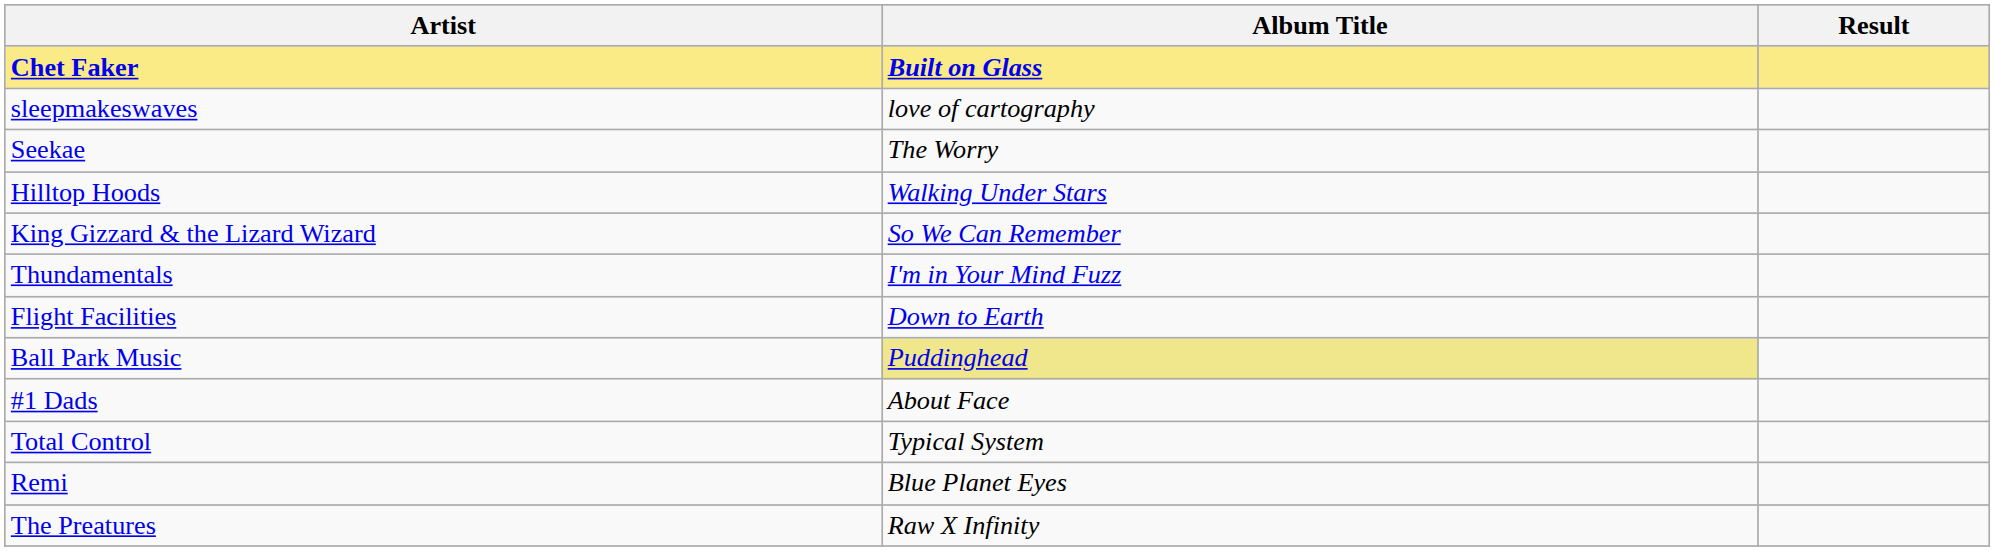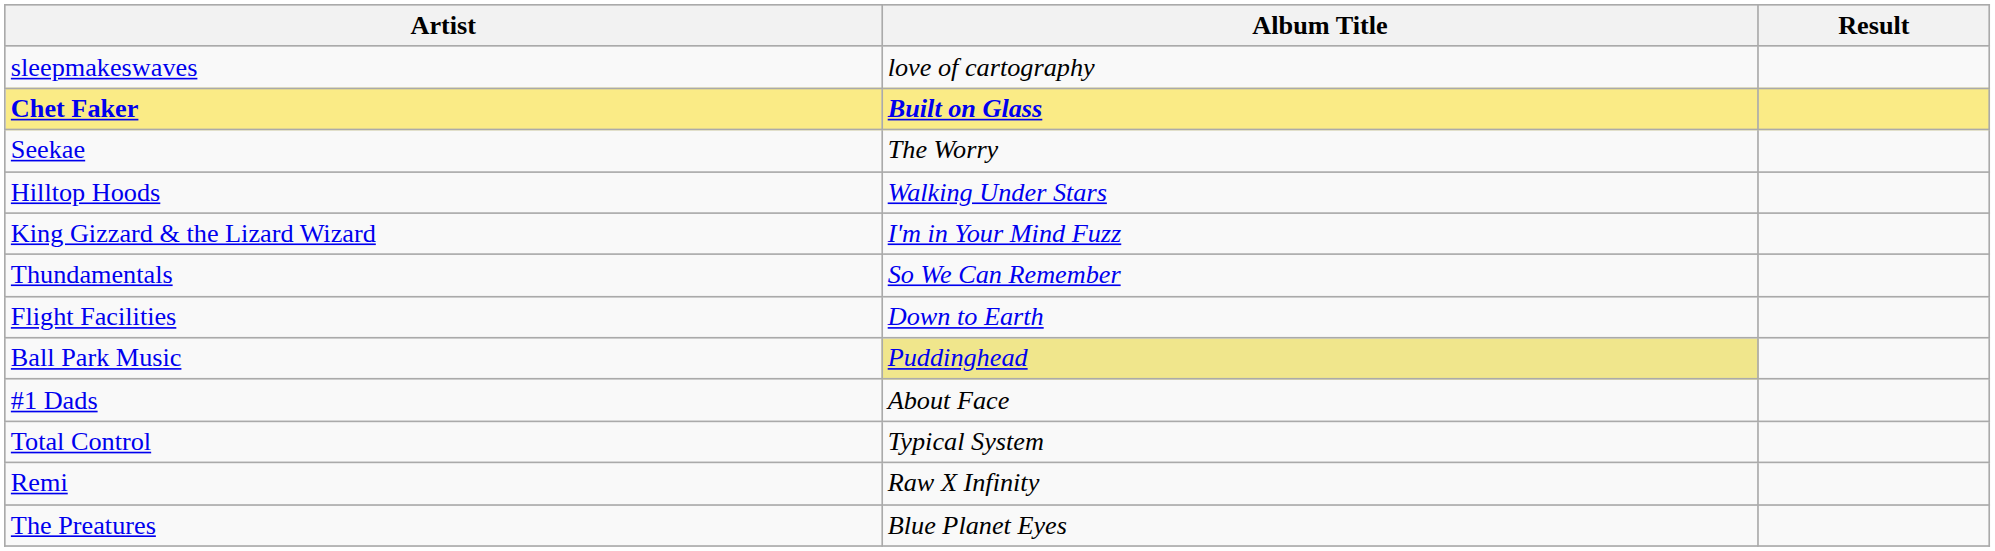 <table class="sortable wikitable">
 <tr>
 <th width="19%">Artist</th>
 <th width="19%">Album Title</th>
 <th width="5%">Result</th>
 </tr>
+<tr>
+<td><a href='#'>sleepmakeswaves</a></td>
+<td><em>love of cartography</em></td>
+<td></td>
+</tr>
 <tr style="background:#FAEB86">
 <td><strong><a href='#'>Chet Faker</a></strong></td>
 <td><strong><em><a href='#'>Built on Glass</a></em></strong></td>
-<td></td>
-</tr>
-<tr>
-<td><a href='#'>sleepmakeswaves</a></td>
-<td><em>love of cartography</em></td>
 <td></td>
 </tr>
 <tr>
 <td><a href='#'>Seekae</a></td>
 <td><em>The Worry</em></td>
 <td></td>
 </tr>
 <tr>
 <td><a href='#'>Hilltop Hoods</a></td>
 <td><em><a href='#'>Walking Under Stars</a></em></td>
 <td></td>
 </tr>
 <tr>
 <td><a href='#'>King Gizzard & the Lizard Wizard</a></td>
-<td><em><a href='#'>So We Can Remember</a></em></td>
+<td><em><a href='#'>I'm in Your Mind Fuzz</a></em></td>
 <td></td>
 </tr>
 <tr>
 <td><a href='#'>Thundamentals</a></td>
-<td><em><a href='#'>I'm in Your Mind Fuzz</a></em></td>
+<td><em><a href='#'>So We Can Remember</a></em></td>
 <td></td>
 </tr>
 <tr>
 <td><a href='#'>Flight Facilities</a></td>
 <td><em><a href='#'>Down to Earth</a></em></td>
 <td></td>
 </tr>
 <tr>
 <td><a href='#'>Ball Park Music</a></td>
 <td style="background: khaki;"><em><a href='#'>Puddinghead</a></em></td>
 <td></td>
 </tr>
 <tr>
 <td><a href='#'>#1 Dads</a></td>
 <td><em>About Face</em></td>
 <td></td>
 </tr>
 <tr>
 <td><a href='#'>Total Control</a></td>
 <td><em>Typical System</em></td>
 <td></td>
 </tr>
 <tr>
 <td><a href='#'>Remi</a></td>
-<td><em>Blue Planet Eyes</em></td>
+<td><em>Raw X Infinity</em></td>
 <td></td>
 </tr>
 <tr>
 <td><a href='#'>The Preatures</a></td>
-<td><em>Raw X Infinity</em></td>
+<td><em>Blue Planet Eyes</em></td>
 <td></td>
 </tr>
 </table>
